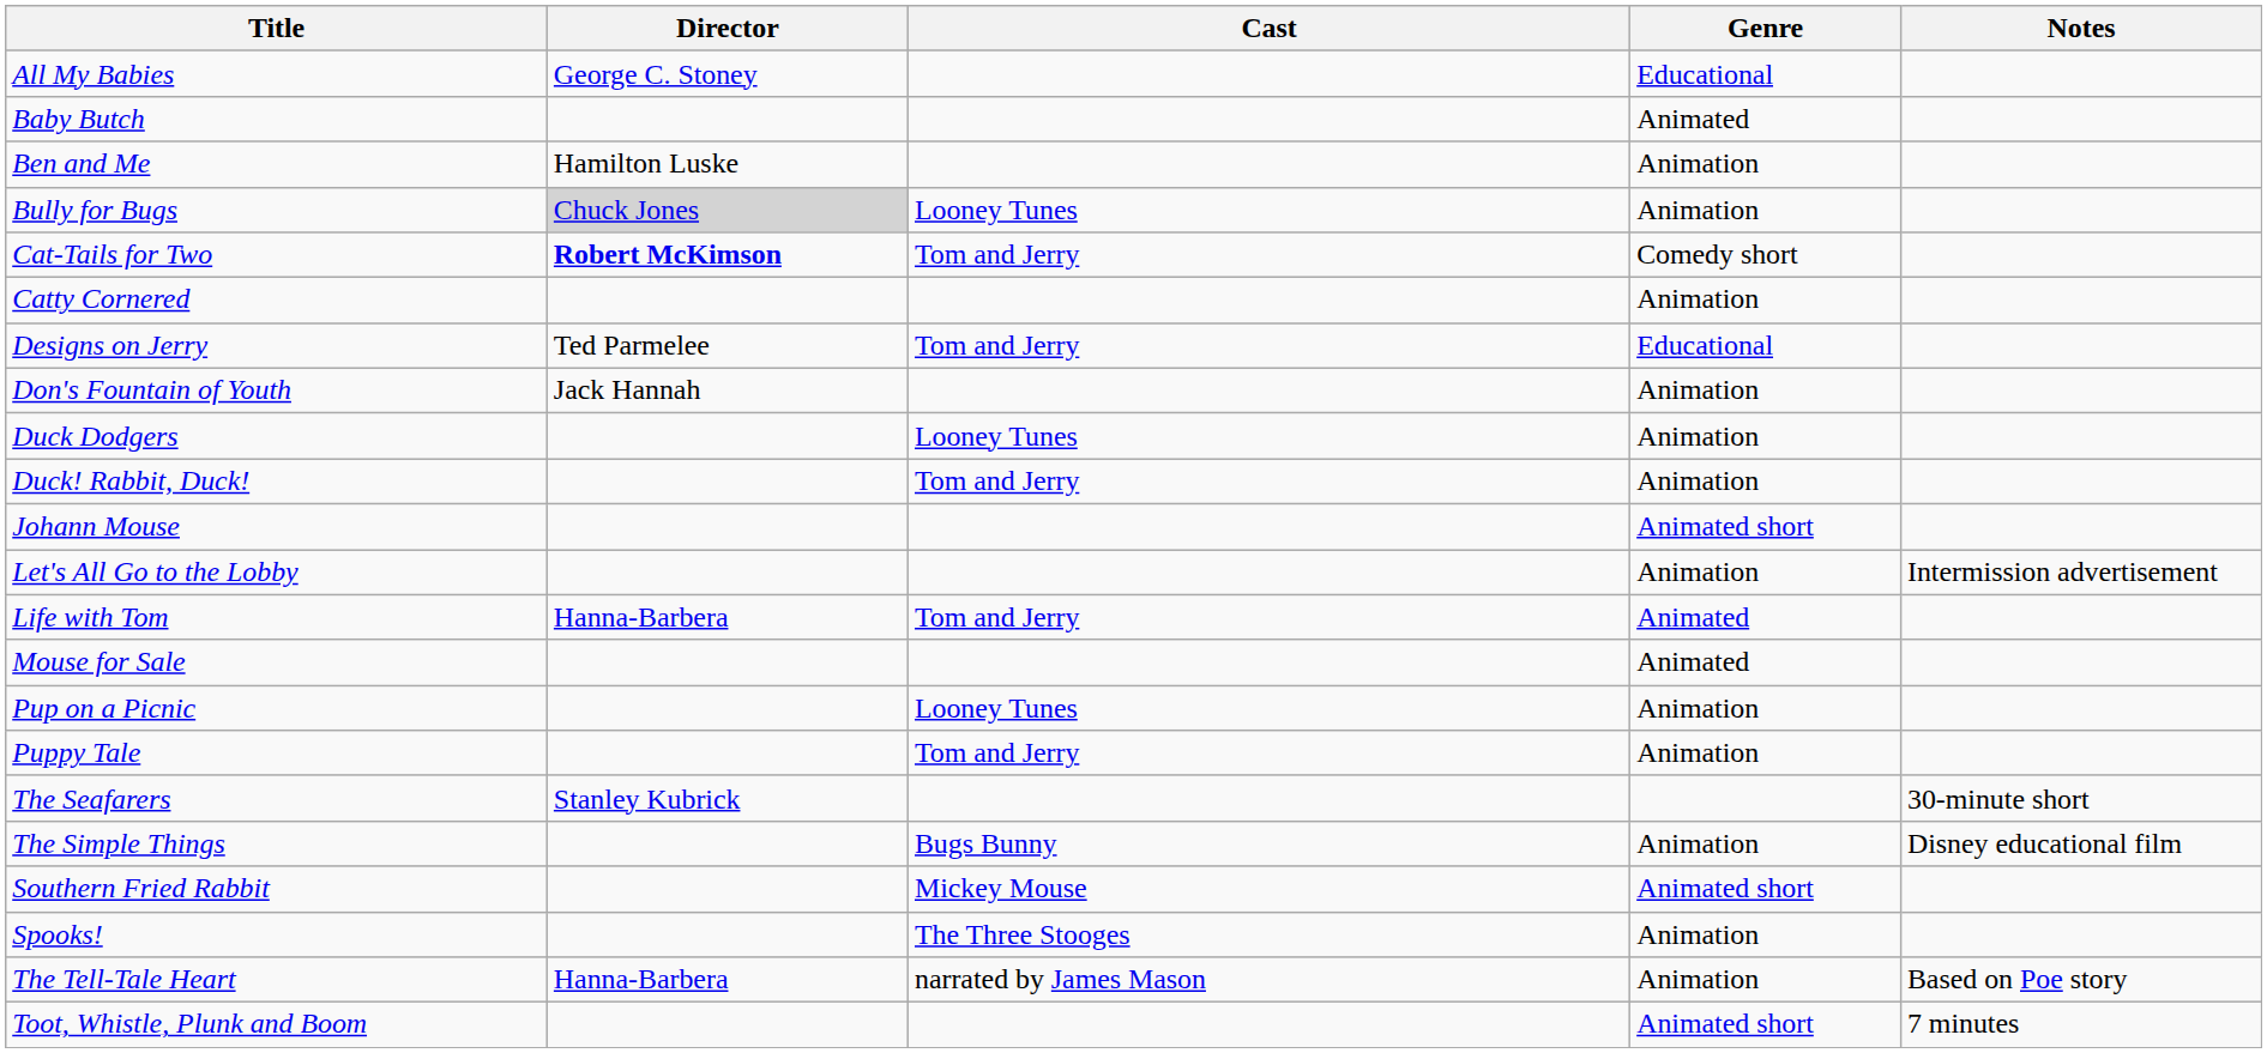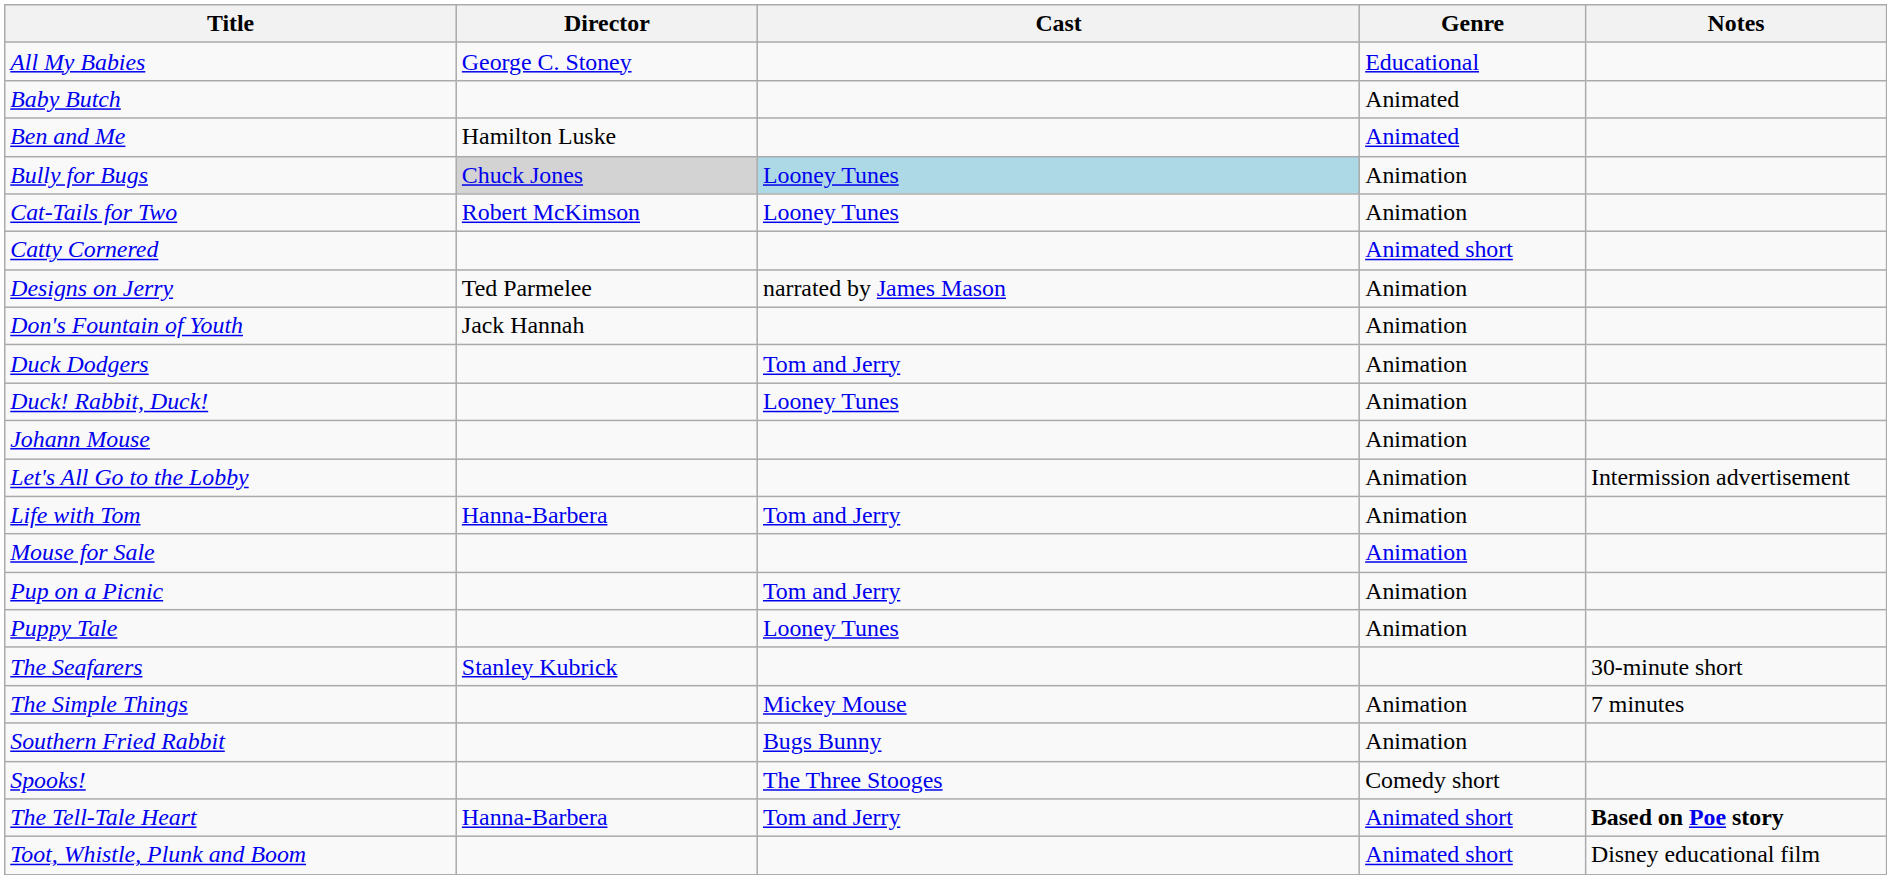 <table class="wikitable" style="width:100%;">
 <tr>
 <th style="width:24%;">Title</th>
 <th style="width:16%;">Director</th>
 <th style="width:32%;">Cast</th>
 <th style="width:12%;">Genre</th>
 <th style="width:16%;">Notes</th>
 </tr>
 <tr>
 <td><em><a href='#'>All My Babies</a></em></td>
 <td><a href='#'>George C. Stoney</a></td>
 <td></td>
 <td><a href='#'>Educational</a></td>
 <td></td>
 </tr>
 <tr>
 <td><em><a href='#'>Baby Butch</a></em></td>
 <td></td>
 <td></td>
 <td>Animated</td>
 <td></td>
 </tr>
 <tr>
 <td><em><a href='#'>Ben and Me</a></em></td>
 <td>Hamilton Luske</td>
 <td></td>
-<td>Animation</td>
+<td><a href='#'>Animated</a></td>
 <td></td>
 </tr>
 <tr>
 <td><em><a href='#'>Bully for Bugs</a></em></td>
 <td style="background: lightgrey;"><a href='#'>Chuck Jones</a></td>
-<td><a href='#'>Looney Tunes</a></td>
+<td style="background: lightblue;"><a href='#'>Looney Tunes</a></td>
 <td>Animation</td>
 <td></td>
 </tr>
 <tr>
 <td><em><a href='#'>Cat-Tails for Two</a></em></td>
-<td><strong><a href='#'>Robert McKimson</a></strong></td>
-<td><a href='#'>Tom and Jerry</a></td>
-<td>Comedy short</td>
+<td><a href='#'>Robert McKimson</a></td>
+<td><a href='#'>Looney Tunes</a></td>
+<td>Animation</td>
 <td></td>
 </tr>
 <tr>
 <td><em><a href='#'>Catty Cornered</a></em></td>
 <td></td>
 <td></td>
-<td>Animation</td>
+<td><a href='#'>Animated short</a></td>
 <td></td>
 </tr>
 <tr>
 <td><em><a href='#'>Designs on Jerry</a></em></td>
 <td>Ted Parmelee</td>
-<td><a href='#'>Tom and Jerry</a></td>
-<td><a href='#'>Educational</a></td>
+<td>narrated by <a href='#'>James Mason</a></td>
+<td>Animation</td>
 <td></td>
 </tr>
 <tr>
 <td><em><a href='#'>Don's Fountain of Youth</a></em></td>
 <td>Jack Hannah</td>
 <td></td>
 <td>Animation</td>
 <td></td>
 </tr>
 <tr>
 <td><em><a href='#'>Duck Dodgers</a></em></td>
 <td></td>
-<td><a href='#'>Looney Tunes</a></td>
+<td><a href='#'>Tom and Jerry</a></td>
 <td>Animation</td>
 <td></td>
 </tr>
 <tr>
 <td><em><a href='#'>Duck! Rabbit, Duck!</a></em></td>
 <td></td>
-<td><a href='#'>Tom and Jerry</a></td>
+<td><a href='#'>Looney Tunes</a></td>
 <td>Animation</td>
 <td></td>
 </tr>
 <tr>
 <td><em><a href='#'>Johann Mouse</a></em></td>
 <td></td>
 <td></td>
-<td><a href='#'>Animated short</a></td>
+<td>Animation</td>
 <td></td>
 </tr>
 <tr>
 <td><em><a href='#'>Let's All Go to the Lobby</a></em></td>
 <td></td>
 <td></td>
 <td>Animation</td>
 <td>Intermission advertisement</td>
 </tr>
 <tr>
 <td><em><a href='#'>Life with Tom</a></em></td>
 <td><a href='#'>Hanna-Barbera</a></td>
 <td><a href='#'>Tom and Jerry</a></td>
-<td><a href='#'>Animated</a></td>
+<td>Animation</td>
 <td></td>
 </tr>
 <tr>
 <td><em><a href='#'>Mouse for Sale</a></em></td>
 <td></td>
 <td></td>
-<td>Animated</td>
+<td><a href='#'>Animation</a></td>
 <td></td>
 </tr>
 <tr>
 <td><em><a href='#'>Pup on a Picnic</a></em></td>
 <td></td>
-<td><a href='#'>Looney Tunes</a></td>
+<td><a href='#'>Tom and Jerry</a></td>
 <td>Animation</td>
 <td></td>
 </tr>
 <tr>
 <td><em><a href='#'>Puppy Tale</a></em></td>
 <td></td>
-<td><a href='#'>Tom and Jerry</a></td>
+<td><a href='#'>Looney Tunes</a></td>
 <td>Animation</td>
 <td></td>
 </tr>
 <tr>
 <td><em><a href='#'>The Seafarers</a></em></td>
 <td><a href='#'>Stanley Kubrick</a></td>
 <td></td>
 <td></td>
 <td>30-minute short</td>
 </tr>
 <tr>
 <td><em><a href='#'>The Simple Things</a></em></td>
 <td></td>
-<td><a href='#'>Bugs Bunny</a></td>
+<td><a href='#'>Mickey Mouse</a></td>
 <td>Animation</td>
-<td>Disney educational film</td>
+<td>7 minutes</td>
 </tr>
 <tr>
 <td><em><a href='#'>Southern Fried Rabbit</a></em></td>
 <td></td>
-<td><a href='#'>Mickey Mouse</a></td>
-<td><a href='#'>Animated short</a></td>
+<td><a href='#'>Bugs Bunny</a></td>
+<td>Animation</td>
 <td></td>
 </tr>
 <tr>
 <td><em><a href='#'>Spooks!</a></em></td>
 <td></td>
 <td><a href='#'>The Three Stooges</a></td>
-<td>Animation</td>
+<td>Comedy short</td>
 <td></td>
 </tr>
 <tr>
 <td><em><a href='#'>The Tell-Tale Heart</a></em></td>
 <td><a href='#'>Hanna-Barbera</a></td>
-<td>narrated by <a href='#'>James Mason</a></td>
-<td>Animation</td>
-<td>Based on <a href='#'>Poe</a> story</td>
+<td><a href='#'>Tom and Jerry</a></td>
+<td><a href='#'>Animated short</a></td>
+<td><strong>Based on <a href='#'>Poe</a> story</strong></td>
 </tr>
 <tr>
 <td><em><a href='#'>Toot, Whistle, Plunk and Boom</a></em></td>
 <td></td>
 <td></td>
 <td><a href='#'>Animated short</a></td>
-<td>7 minutes</td>
+<td>Disney educational film</td>
 </tr>
 <tr>
 </tr>
 </table>
